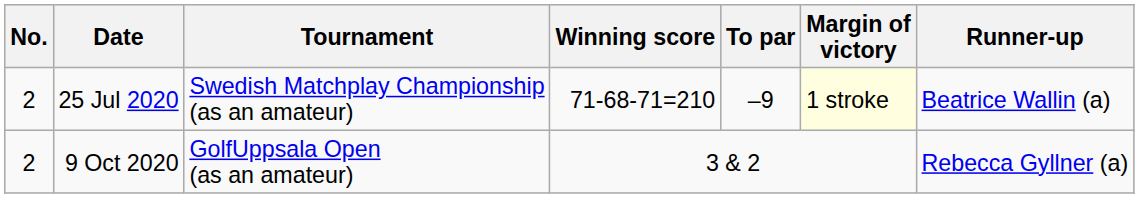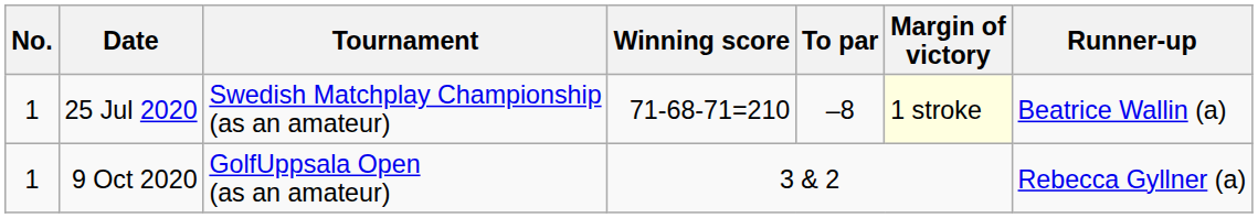 <table class="wikitable " style="font-size:95%;">
 <tr>
 <th>No.</th>
 <th>Date</th>
 <th>Tournament</th>
 <th>Winning score</th>
 <th>To par</th>
 <th>Margin of<br>victory</th>
 <th>Runner-up</th>
 </tr>
 <tr>
-<td align=center>2</td>
+<td align=center>1</td>
 <td align=right>25 Jul <a href='#'>2020</a></td>
 <td><a href='#'>Swedish Matchplay Championship</a><br>(as an amateur)</td>
 <td align=right>71-68-71=210</td>
-<td align=center>–9</td>
+<td align=center>–8</td>
 <td style="background: lightyellow;">1 stroke</td>
 <td> <a href='#'>Beatrice Wallin</a> (a)</td>
 </tr>
 <tr>
-<td align=center>2</td>
+<td align=center>1</td>
 <td align=right>9 Oct 2020</td>
 <td><a href='#'>GolfUppsala Open</a><br>(as an amateur)</td>
 <td colspan= 3 align=center>3 & 2</td>
 <td> <a href='#'>Rebecca Gyllner</a> (a)</td>
 </tr>
 </table>
